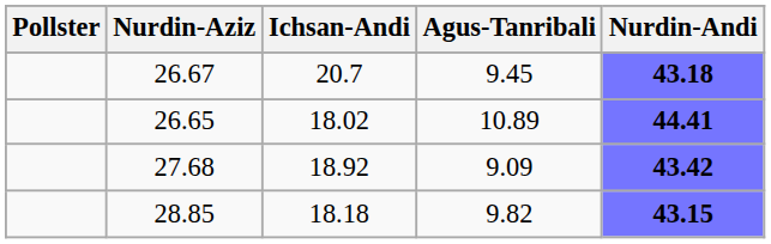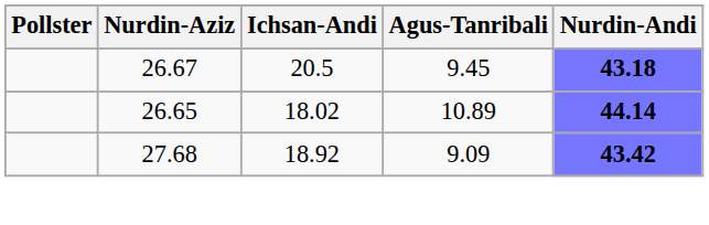 <table class="wikitable" style="text-align: center; font-size: 75%;">
 <tr>
 <th>Pollster</th>
 <th>Nurdin-Aziz</th>
 <th>Ichsan-Andi</th>
 <th>Agus-Tanribali</th>
 <th>Nurdin-Andi</th>
 </tr>
 <tr>
 <td> </td>
 <td>26.67</td>
-<td>20.7</td>
+<td>20.5</td>
 <td>9.45</td>
 <td bgcolor=#7575FF><strong>43.18</strong></td>
 </tr>
 <tr>
 <td></td>
 <td>26.65</td>
 <td>18.02</td>
 <td>10.89</td>
-<td bgcolor=#7575FF><strong>44.41</strong></td>
+<td bgcolor=#7575FF><strong>44.14</strong></td>
 </tr>
 <tr>
 <td></td>
 <td>27.68</td>
 <td>18.92</td>
 <td>9.09</td>
 <td bgcolor=#7575FF><strong>43.42</strong></td>
 </tr>
-<tr>
-<td></td>
-<td>28.85</td>
-<td>18.18</td>
-<td>9.82</td>
-<td bgcolor=#7575FF><strong>43.15</strong></td>
-</tr>
 </table>
